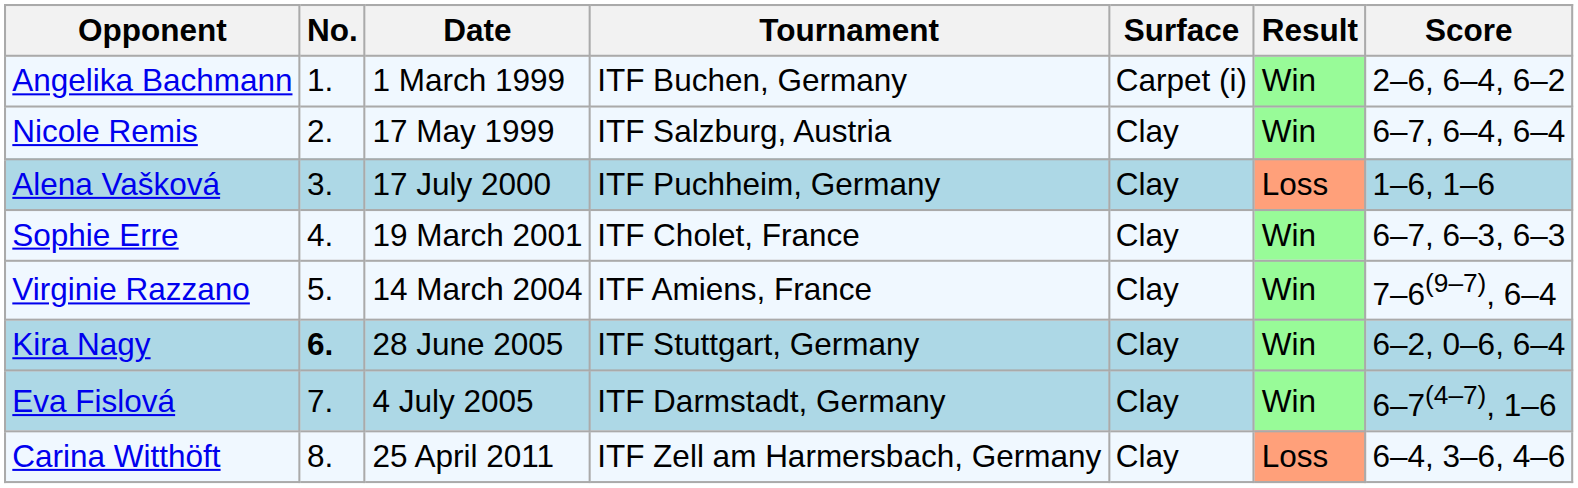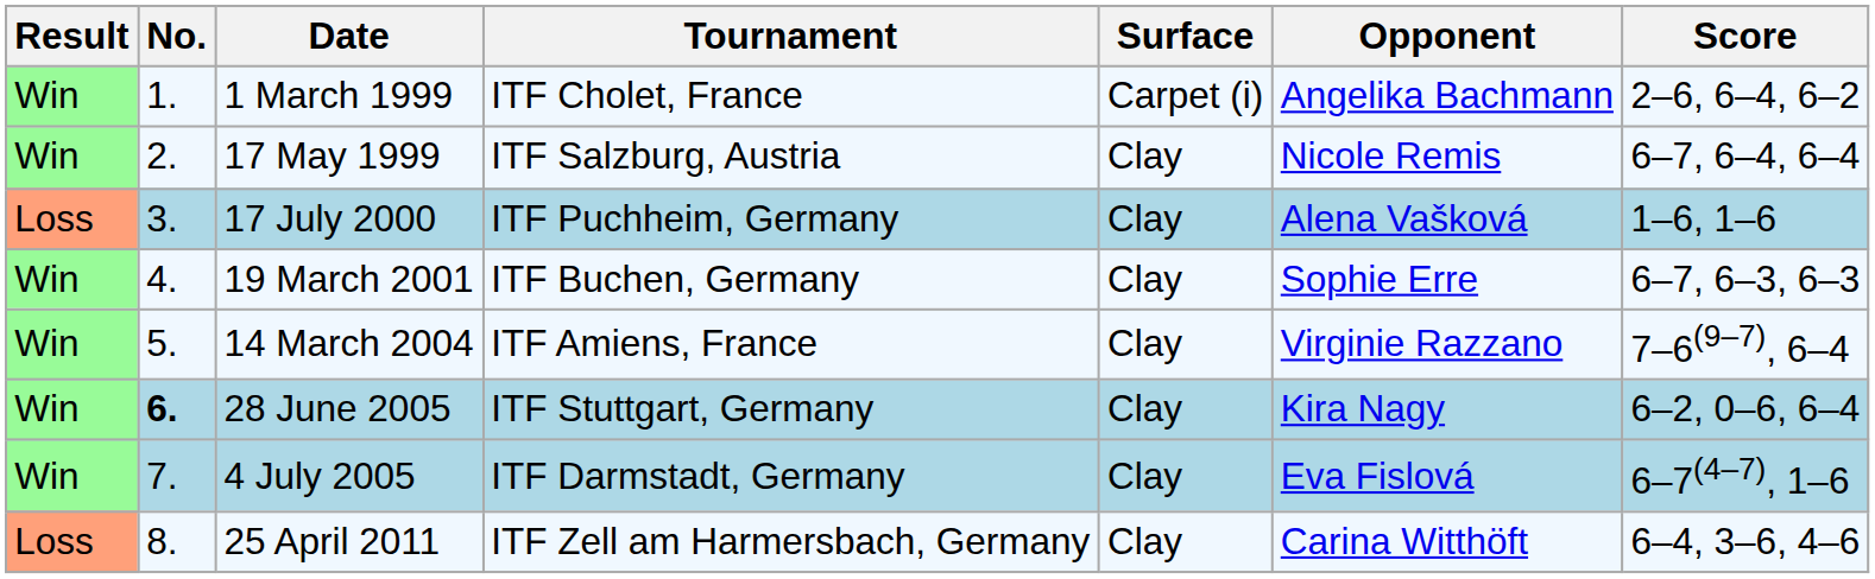 <table class="sortable wikitable" style=font-size:97%>
 <tr>
-<th>Opponent</th>
+<th>Result</th>
 <th>No.</th>
 <th>Date</th>
 <th>Tournament</th>
 <th>Surface</th>
-<th>Result</th>
+<th>Opponent</th>
 <th class="unsortable">Score</th>
 </tr>
 <tr style="background:#f0f8ff;">
-<td> <a href='#'>Angelika Bachmann</a></td>
+<td style="background:#98fb98;">Win</td>
 <td>1.</td>
 <td>1 March 1999</td>
-<td>ITF Buchen, Germany</td>
+<td>ITF Cholet, France</td>
 <td>Carpet (i)</td>
-<td style="background:#98fb98;">Win</td>
+<td> <a href='#'>Angelika Bachmann</a></td>
 <td>2–6, 6–4, 6–2</td>
 </tr>
 <tr style="background:#f0f8ff;">
-<td> <a href='#'>Nicole Remis</a></td>
+<td style="background:#98fb98;">Win</td>
 <td>2.</td>
 <td>17 May 1999</td>
 <td>ITF Salzburg, Austria</td>
 <td>Clay</td>
-<td style="background:#98fb98;">Win</td>
+<td> <a href='#'>Nicole Remis</a></td>
 <td>6–7, 6–4, 6–4</td>
 </tr>
 <tr style="background:lightblue;">
-<td> <a href='#'>Alena Vašková</a></td>
+<td style="background:#ffa07a;">Loss</td>
 <td>3.</td>
 <td>17 July 2000</td>
 <td>ITF Puchheim, Germany</td>
 <td>Clay</td>
-<td style="background:#ffa07a;">Loss</td>
+<td> <a href='#'>Alena Vašková</a></td>
 <td>1–6, 1–6</td>
 </tr>
 <tr style="background:#f0f8ff;">
-<td> <a href='#'>Sophie Erre</a></td>
+<td style="background:#98fb98;">Win</td>
 <td>4.</td>
 <td>19 March 2001</td>
-<td>ITF Cholet, France</td>
+<td>ITF Buchen, Germany</td>
 <td>Clay</td>
-<td style="background:#98fb98;">Win</td>
+<td> <a href='#'>Sophie Erre</a></td>
 <td>6–7, 6–3, 6–3</td>
 </tr>
 <tr style="background:#f0f8ff;">
-<td> <a href='#'>Virginie Razzano</a></td>
+<td style="background:#98fb98;">Win</td>
 <td>5.</td>
 <td>14 March 2004</td>
 <td>ITF Amiens, France</td>
 <td>Clay</td>
-<td style="background:#98fb98;">Win</td>
+<td> <a href='#'>Virginie Razzano</a></td>
 <td>7–6<sup>(9–7)</sup>, 6–4</td>
 </tr>
 <tr style="background:lightblue;">
-<td> <a href='#'>Kira Nagy</a></td>
+<td style="background:#98fb98;">Win</td>
 <td><strong>6.</strong></td>
 <td>28 June 2005</td>
 <td>ITF Stuttgart, Germany</td>
 <td>Clay</td>
-<td style="background:#98fb98;">Win</td>
+<td> <a href='#'>Kira Nagy</a></td>
 <td>6–2, 0–6, 6–4</td>
 </tr>
 <tr style="background:lightblue;">
-<td> <a href='#'>Eva Fislová</a></td>
+<td style="background:#98fb98;">Win</td>
 <td>7.</td>
 <td>4 July 2005</td>
 <td>ITF Darmstadt, Germany</td>
 <td>Clay</td>
-<td style="background:#98fb98;">Win</td>
+<td> <a href='#'>Eva Fislová</a></td>
 <td>6–7<sup>(4–7)</sup>, 1–6</td>
 </tr>
 <tr style="background:#f0f8ff;">
-<td> <a href='#'>Carina Witthöft</a></td>
+<td style="background:#ffa07a;">Loss</td>
 <td>8.</td>
 <td>25 April 2011</td>
 <td>ITF Zell am Harmersbach, Germany</td>
 <td>Clay</td>
-<td style="background:#ffa07a;">Loss</td>
+<td> <a href='#'>Carina Witthöft</a></td>
 <td>6–4, 3–6, 4–6</td>
 </tr>
 </table>
